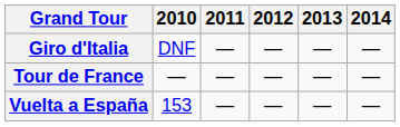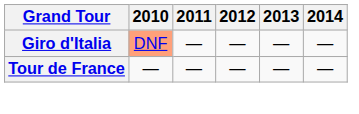 <table class="wikitable plainrowheaders">
 <tr>
 <th scope="col"><a href='#'>Grand Tour</a></th>
 <th scope="col">2010</th>
 <th scope="col">2011</th>
 <th scope="col">2012</th>
 <th scope="col">2013</th>
 <th scope="col">2014</th>
 </tr>
 <tr style="text-align:center;">
 <th scope="row"> <a href='#'>Giro d'Italia</a></th>
-<td style="text-align:center;"><a href='#'>DNF</a></td>
+<td style="background: lightsalmon; text-align:center;"><a href='#'>DNF</a></td>
 <td>—</td>
 <td>—</td>
 <td>—</td>
 <td>—</td>
 </tr>
 <tr style="text-align:center;">
 <th scope="row"> <a href='#'>Tour de France</a></th>
 <td>—</td>
 <td>—</td>
 <td>—</td>
 <td>—</td>
 <td>—</td>
 </tr>
-<tr style="text-align:center;">
-<th scope="row"> <a href='#'>Vuelta a España</a></th>
-<td style="text-align:center;"><a href='#'>153</a></td>
-<td>—</td>
-<td>—</td>
-<td>—</td>
-<td>—</td>
-</tr>
 </table>
